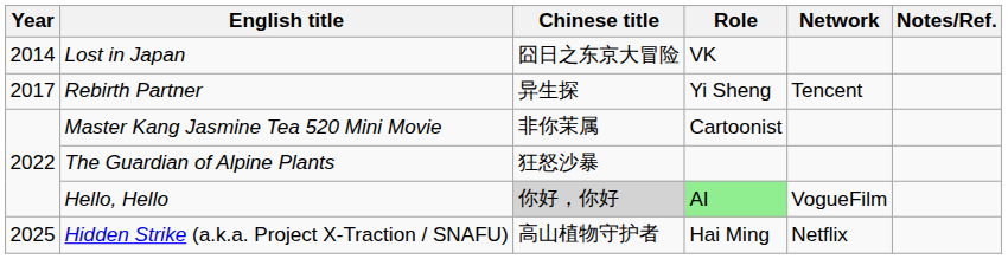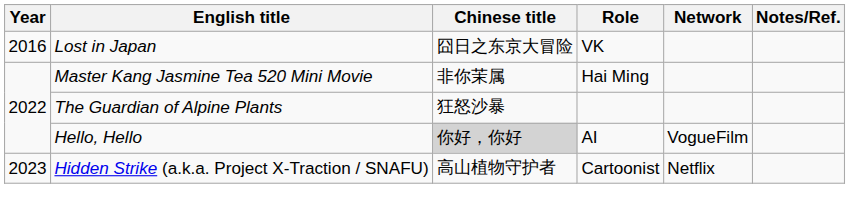 <table class="wikitable sortable">
 <tr>
 <th>Year</th>
 <th>English title</th>
 <th>Chinese title</th>
 <th>Role</th>
 <th>Network</th>
 <th class="unsortable">Notes/Ref.</th>
 </tr>
 <tr>
-<td>2014</td>
+<td>2016</td>
 <td><em>Lost in Japan</em></td>
 <td>囧日之东京大冒险</td>
 <td>VK</td>
 <td></td>
 <td></td>
 </tr>
 <tr>
-<td>2017</td>
-<td><em>Rebirth Partner</em></td>
-<td>异生探</td>
-<td>Yi Sheng</td>
-<td>Tencent</td>
-<td></td>
-</tr>
-<tr>
 <td rowspan="3">2022</td>
 <td><em>Master Kang Jasmine Tea 520 Mini Movie</em></td>
 <td>非你茉属</td>
-<td>Cartoonist</td>
+<td>Hai Ming</td>
 <td></td>
 <td></td>
 </tr>
 <tr>
 <td><em>The Guardian of Alpine Plants</em></td>
 <td>狂怒沙暴</td>
 <td></td>
 <td></td>
 <td></td>
 </tr>
 <tr>
 <td><em>Hello, Hello</em></td>
 <td style="background: lightgrey;">你好，你好</td>
-<td style="background: lightgreen;">AI</td>
+<td>AI</td>
 <td>VogueFilm</td>
 <td></td>
 </tr>
 <tr>
-<td>2025</td>
+<td>2023</td>
 <td><em><a href='#'>Hidden Strike</a></em> (a.k.a. Project X-Traction / SNAFU)</td>
 <td>高山植物守护者</td>
-<td>Hai Ming</td>
+<td>Cartoonist</td>
 <td>Netflix</td>
 <td></td>
 </tr>
 </table>
